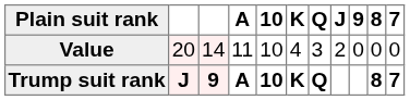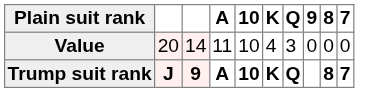 <table border="1" cellspacing="1" cellpadding="2" style="border-collapse: collapse;">
 <tr>
 <th style="background:#efefef;">Plain suit rank</th>
 <th></th>
 <th></th>
 <th>A</th>
 <th>10</th>
 <th>K</th>
 <th>Q</th>
-<th>J</th>
 <th>9</th>
 <th>8</th>
 <th>7</th>
 </tr>
 <tr>
 <th style="background:#efefef;">Value</th>
 <td style="background:#ffefef;">20</td>
 <td style="background:#ffefef;">14</td>
 <td>11</td>
 <td>10</td>
 <td>4</td>
 <td>3</td>
-<td>2</td>
 <td>0</td>
 <td>0</td>
 <td>0</td>
 </tr>
 <tr>
 <th style="background:#efefef;">Trump suit rank</th>
 <th style="background:#ffefef;">J</th>
 <th style="background:#ffefef;">9</th>
 <th>A</th>
 <th>10</th>
 <th>K</th>
 <th>Q</th>
 <th></th>
-<th></th>
 <th>8</th>
 <th>7</th>
 </tr>
 </table>
